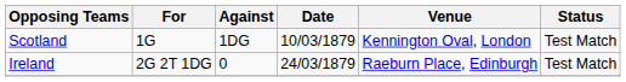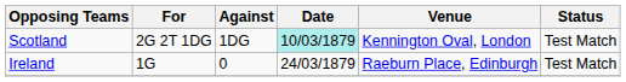 <table class="wikitable">
 <tr>
 <th>Opposing Teams</th>
 <th>For</th>
 <th>Against</th>
 <th>Date</th>
 <th>Venue</th>
 <th>Status</th>
 </tr>
 <tr>
 <td><a href='#'>Scotland</a></td>
-<td>1G</td>
+<td>2G 2T 1DG</td>
 <td>1DG</td>
-<td>10/03/1879</td>
+<td style="background: paleturquoise;">10/03/1879</td>
 <td><a href='#'>Kennington Oval</a>, <a href='#'>London</a></td>
 <td>Test Match</td>
 </tr>
 <tr>
 <td><a href='#'>Ireland</a></td>
-<td>2G 2T 1DG</td>
+<td>1G</td>
 <td>0</td>
 <td>24/03/1879</td>
 <td><a href='#'>Raeburn Place</a>, <a href='#'>Edinburgh</a></td>
 <td>Test Match</td>
 </tr>
 <tr>
 </tr>
 </table>
